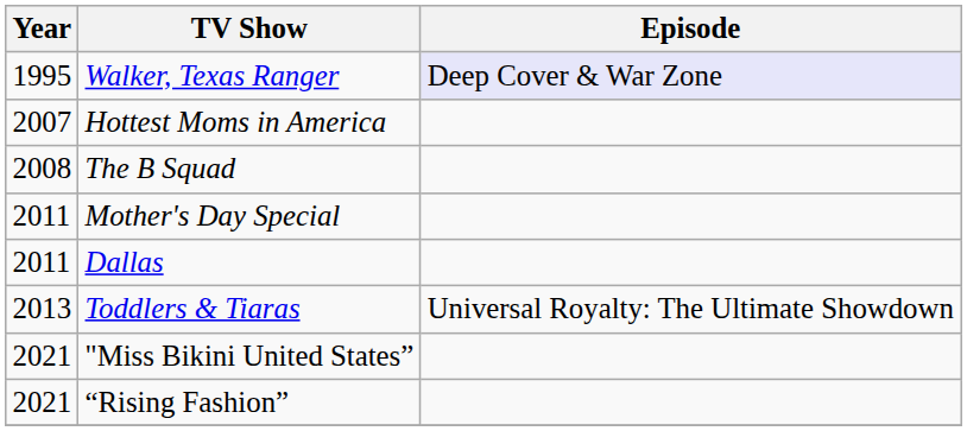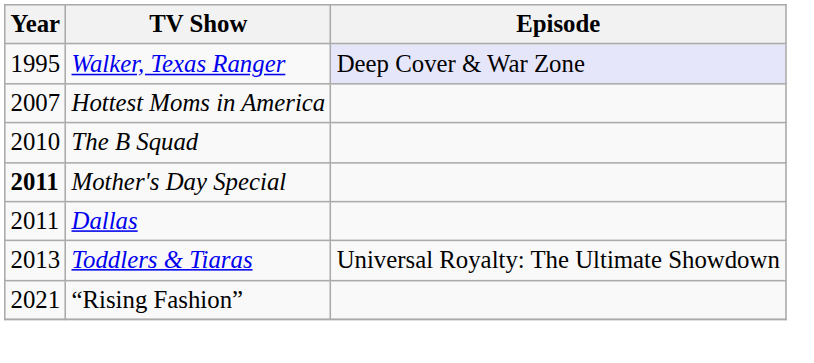 <table class="wikitable">
 <tr>
 <th>Year</th>
 <th>TV Show</th>
 <th>Episode</th>
 </tr>
 <tr>
 <td>1995</td>
 <td><em><a href='#'>Walker, Texas Ranger</a></em></td>
 <td style="background: lavender;">Deep Cover & War Zone</td>
 </tr>
 <tr>
 <td>2007</td>
 <td><em>Hottest Moms in America</em></td>
 <td></td>
 </tr>
 <tr>
-<td>2008</td>
+<td>2010</td>
 <td><em>The B Squad</em></td>
 <td></td>
 </tr>
 <tr>
-<td>2011</td>
+<td><strong>2011</strong></td>
 <td><em>Mother's Day Special</em></td>
 <td></td>
 </tr>
 <tr>
 <td>2011</td>
 <td><em><a href='#'>Dallas</a></em></td>
 <td></td>
 </tr>
 <tr>
 <td>2013</td>
 <td><em><a href='#'>Toddlers & Tiaras</a></em></td>
 <td>Universal Royalty: The Ultimate Showdown</td>
 </tr>
 <tr>
 <td>2021</td>
-<td>"Miss Bikini United States”</td>
-<td></td>
-</tr>
-<tr>
-<td>2021</td>
 <td>“Rising Fashion”</td>
 <td></td>
 </tr>
 <tr>
 </tr>
 </table>
